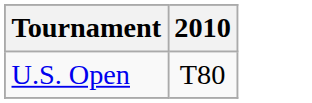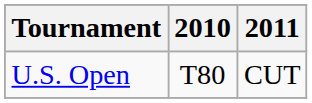 <table class="wikitable" style="font-size:95%;">
 <tr>
 <th>Tournament</th>
 <th>2010</th>
+<th>2011</th>
 </tr>
 <tr>
 <td><a href='#'>U.S. Open</a></td>
 <td align="center">T80</td>
+<td align="center">CUT</td>
 </tr>
 </table>
